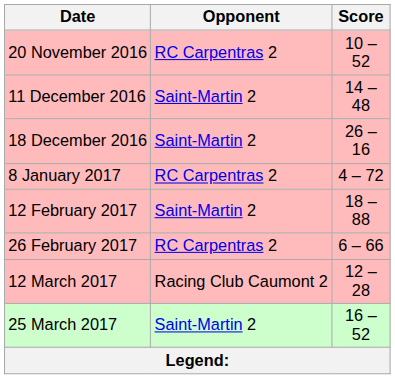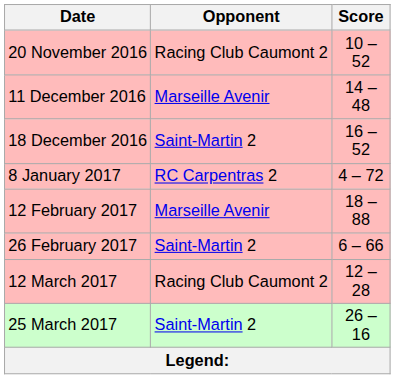 <table class="wikitable">
 <tr>
 <th>Date</th>
 <th>Opponent</th>
 <th width="50">Score</th>
 </tr>
 <tr bgcolor= #FFBBBB>
 <td>20 November 2016</td>
-<td><a href='#'>RC Carpentras</a> 2</td>
+<td>Racing Club Caumont 2</td>
 <td style="text-align:center;">10 – 52</td>
 </tr>
 <tr bgcolor= #FFBBBB>
 <td>11 December 2016</td>
-<td><a href='#'>Saint-Martin</a> 2</td>
+<td><a href='#'>Marseille Avenir</a></td>
 <td style="text-align:center;">14 – 48</td>
 </tr>
 <tr bgcolor= #FFBBBB>
 <td>18 December 2016</td>
 <td><a href='#'>Saint-Martin</a> 2</td>
-<td style="text-align:center;">26 – 16</td>
+<td style="text-align:center;">16 – 52</td>
 </tr>
 <tr bgcolor= #FFBBBB>
 <td>8 January 2017</td>
 <td><a href='#'>RC Carpentras</a> 2</td>
 <td style="text-align:center;">4 – 72</td>
 </tr>
 <tr bgcolor= #FFBBBB>
 <td>12 February 2017</td>
-<td><a href='#'>Saint-Martin</a> 2</td>
+<td><a href='#'>Marseille Avenir</a></td>
 <td style="text-align:center;">18 – 88</td>
 </tr>
 <tr bgcolor= #FFBBBB>
 <td>26 February 2017</td>
-<td><a href='#'>RC Carpentras</a> 2</td>
+<td><a href='#'>Saint-Martin</a> 2</td>
 <td style="text-align:center;">6 – 66</td>
 </tr>
 <tr bgcolor= #FFBBBB>
 <td>12 March 2017</td>
 <td>Racing Club Caumont 2</td>
 <td style="text-align:center;">12 – 28</td>
 </tr>
 <tr bgcolor= #CCFFCC>
 <td>25 March 2017</td>
 <td><a href='#'>Saint-Martin</a> 2</td>
-<td style="text-align:center;">16 – 52</td>
+<td style="text-align:center;">26 – 16</td>
 </tr>
 <tr>
 <th colspan="4"><strong>Legend</strong>:   </th>
 </tr>
 </table>
